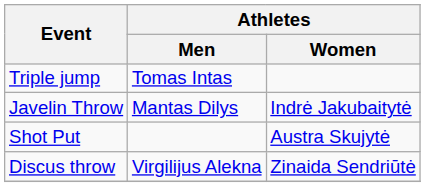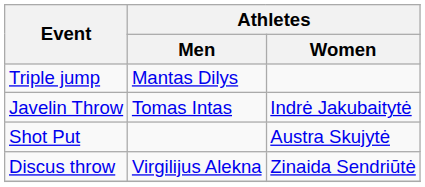 <table class=wikitable style="font-size:90%">
 <tr>
 <th rowspan=2>Event</th>
 <th colspan=2>Athletes</th>
 </tr>
 <tr>
 <th>Men</th>
 <th>Women</th>
 </tr>
 <tr>
 <td><a href='#'>Triple jump</a></td>
-<td><a href='#'>Tomas Intas</a></td>
+<td><a href='#'>Mantas Dilys</a></td>
 <td></td>
 </tr>
 <tr>
 <td><a href='#'>Javelin Throw</a></td>
-<td><a href='#'>Mantas Dilys</a></td>
+<td><a href='#'>Tomas Intas</a></td>
 <td><a href='#'>Indrė Jakubaitytė</a></td>
 </tr>
 <tr>
 <td><a href='#'>Shot Put</a></td>
 <td></td>
 <td><a href='#'>Austra Skujytė</a></td>
 </tr>
 <tr>
 <td><a href='#'>Discus throw</a></td>
 <td><a href='#'>Virgilijus Alekna</a></td>
 <td><a href='#'>Zinaida Sendriūtė</a></td>
 </tr>
 <tr>
 </tr>
 </table>
